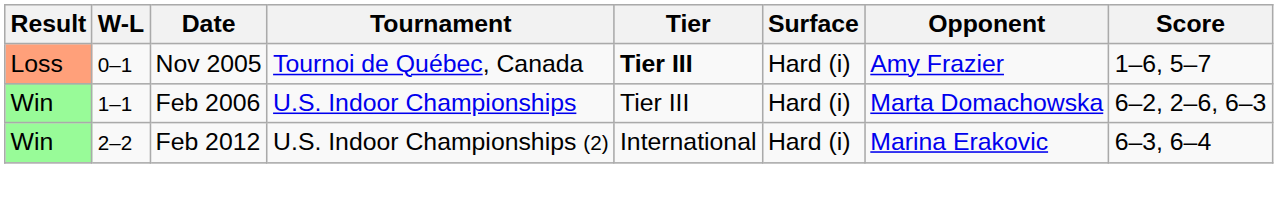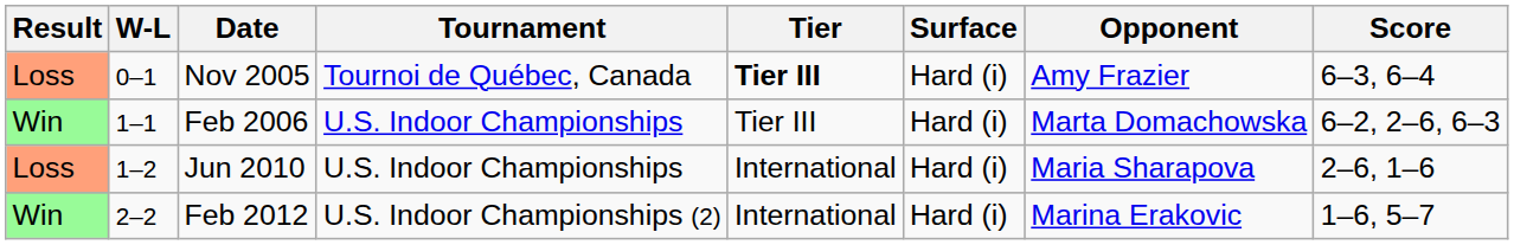 <table class="sortable wikitable">
 <tr>
 <th>Result</th>
 <th class="unsortable">W-L</th>
 <th>Date</th>
 <th>Tournament</th>
 <th>Tier</th>
 <th>Surface</th>
 <th>Opponent</th>
 <th class="unsortable">Score</th>
 </tr>
 <tr>
 <td style="background:#ffa07a;">Loss</td>
 <td><small>0–1</small></td>
 <td>Nov 2005</td>
 <td><a href='#'>Tournoi de Québec</a>, Canada</td>
 <td><strong>Tier III</strong></td>
 <td>Hard (i)</td>
 <td> <a href='#'>Amy Frazier</a></td>
-<td>1–6, 5–7</td>
+<td>6–3, 6–4</td>
 </tr>
 <tr>
 <td style="background:#98fb98;">Win</td>
 <td><small>1–1</small></td>
 <td>Feb 2006</td>
 <td><a href='#'>U.S. Indoor Championships</a></td>
 <td>Tier III</td>
 <td>Hard (i)</td>
 <td> <a href='#'>Marta Domachowska</a></td>
 <td>6–2, 2–6, 6–3</td>
 </tr>
 <tr>
+<td style="background:#ffa07a;">Loss</td>
+<td><small>1–2</small></td>
+<td>Jun 2010</td>
+<td>U.S. Indoor Championships</td>
+<td>International</td>
+<td>Hard (i)</td>
+<td> <a href='#'>Maria Sharapova</a></td>
+<td>2–6, 1–6</td>
+</tr>
+<tr>
 <td style="background:#98fb98;">Win</td>
 <td><small>2–2</small></td>
 <td>Feb 2012</td>
 <td>U.S. Indoor Championships <small>(2)</small></td>
 <td>International</td>
 <td>Hard (i)</td>
 <td> <a href='#'>Marina Erakovic</a></td>
-<td>6–3, 6–4</td>
+<td>1–6, 5–7</td>
 </tr>
 </table>
